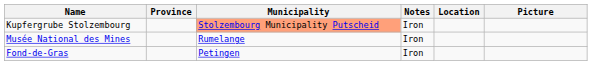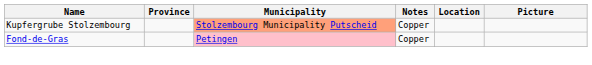 <table class="wikitable sortable" style="width:100%">
 <tr>
 <th>Name</th>
 <th>Province</th>
 <th>Municipality</th>
 <th class="unsortable">Notes</th>
 <th class="unsortable">Location</th>
 <th class="unsortable" style="width:150px">Picture</th>
 </tr>
 <tr>
 <td>Kupfergrube Stolzembourg</td>
 <td></td>
 <td style="background: lightsalmon;"><a href='#'>Stolzembourg</a> Municipality <a href='#'>Putscheid</a></td>
-<td>Iron</td>
-<td></td>
-<td></td>
-</tr>
-<tr>
-<td><a href='#'>Musée National des Mines</a></td>
-<td></td>
-<td><a href='#'>Rumelange</a></td>
-<td>Iron</td>
+<td>Copper</td>
 <td></td>
 <td></td>
 </tr>
 <tr>
 <td><a href='#'>Fond-de-Gras</a></td>
 <td></td>
-<td><a href='#'>Petingen</a></td>
-<td>Iron</td>
+<td style="background: pink;"><a href='#'>Petingen</a></td>
+<td>Copper</td>
 <td></td>
 <td></td>
 </tr>
 </table>
